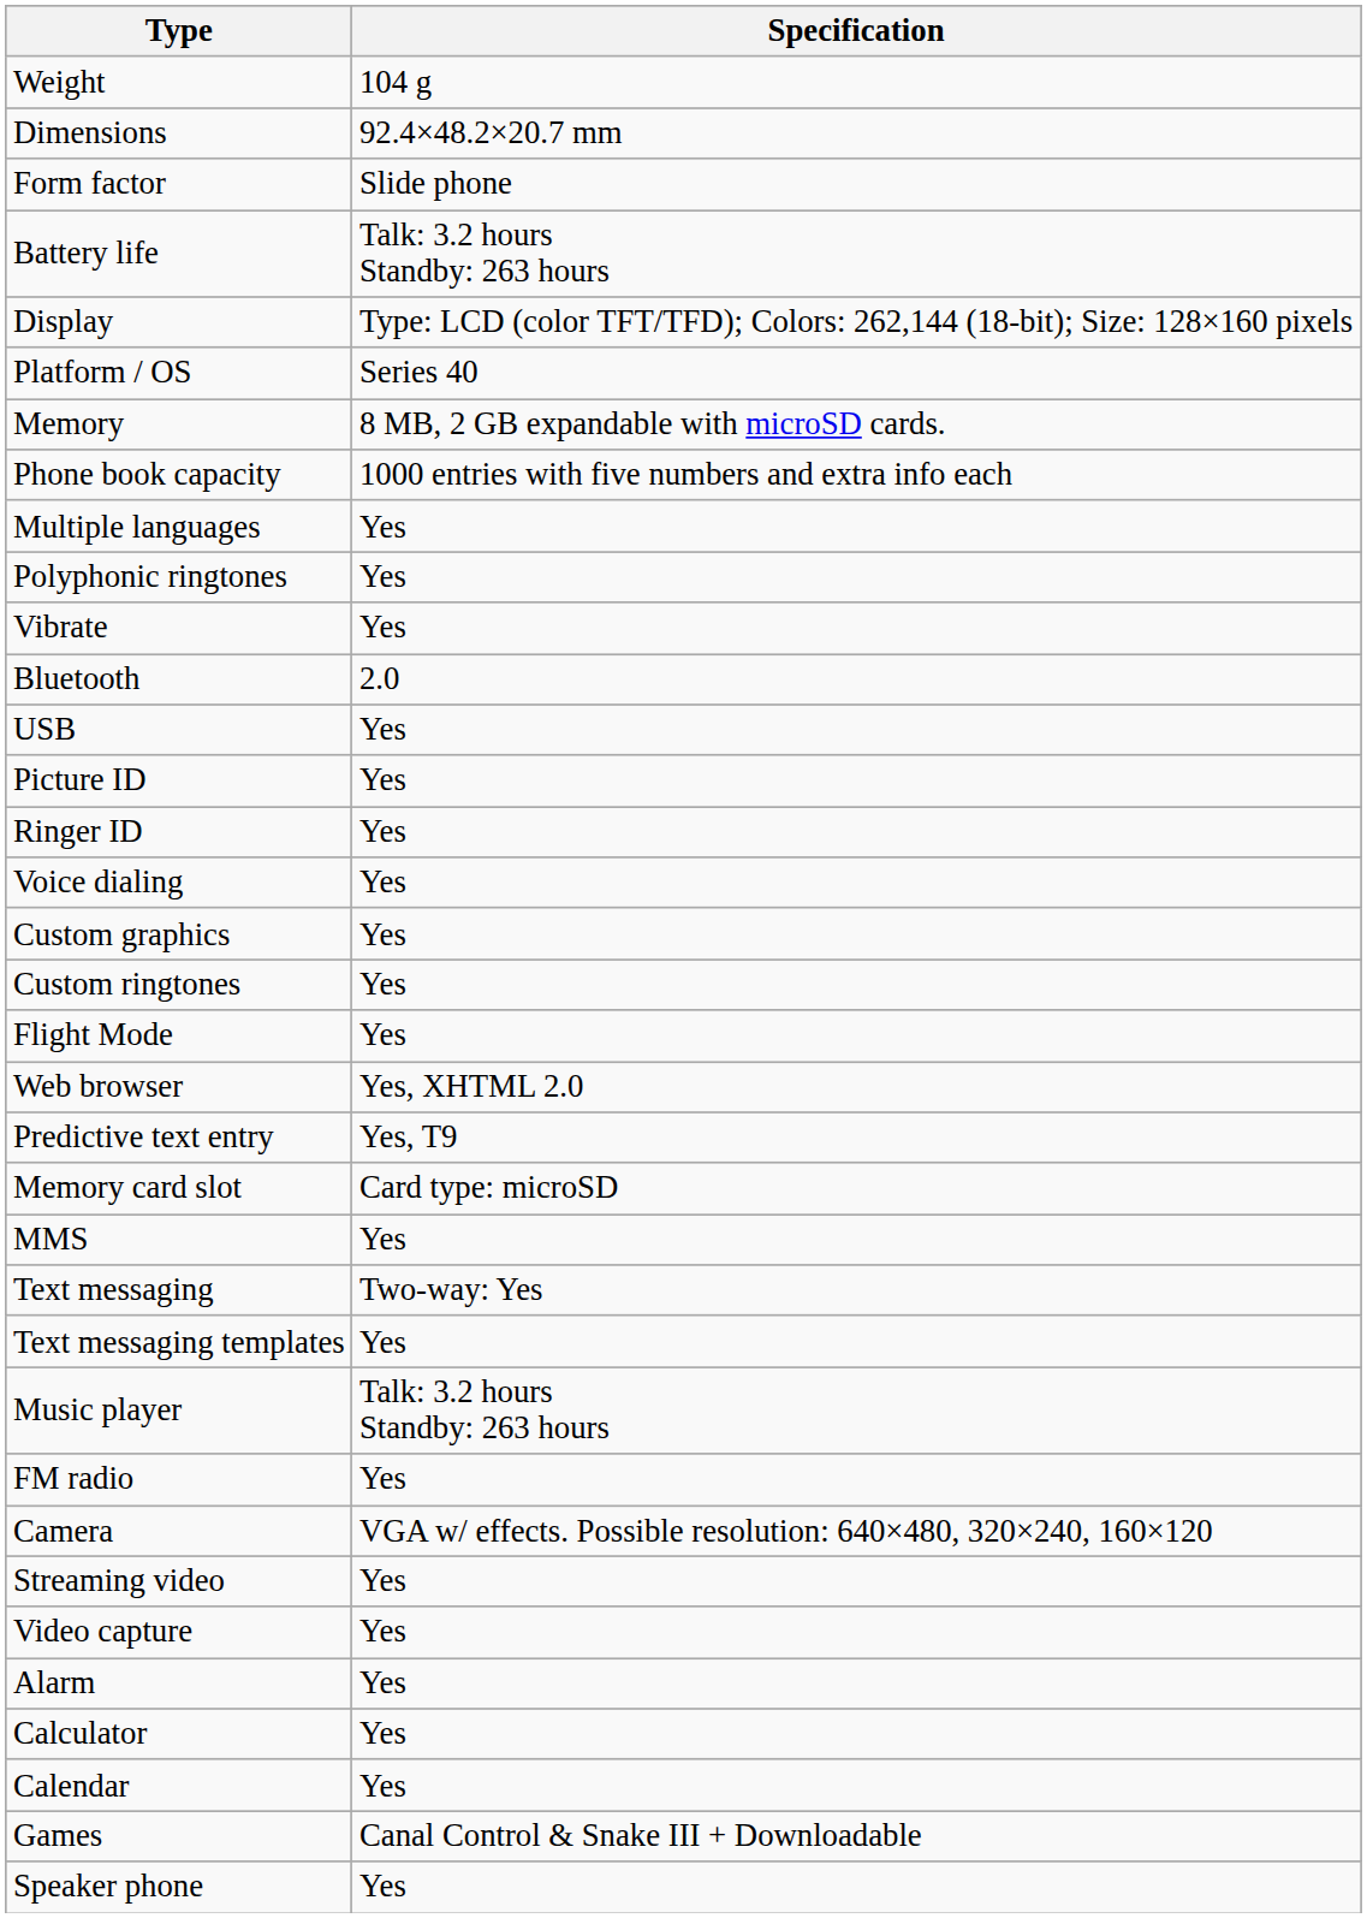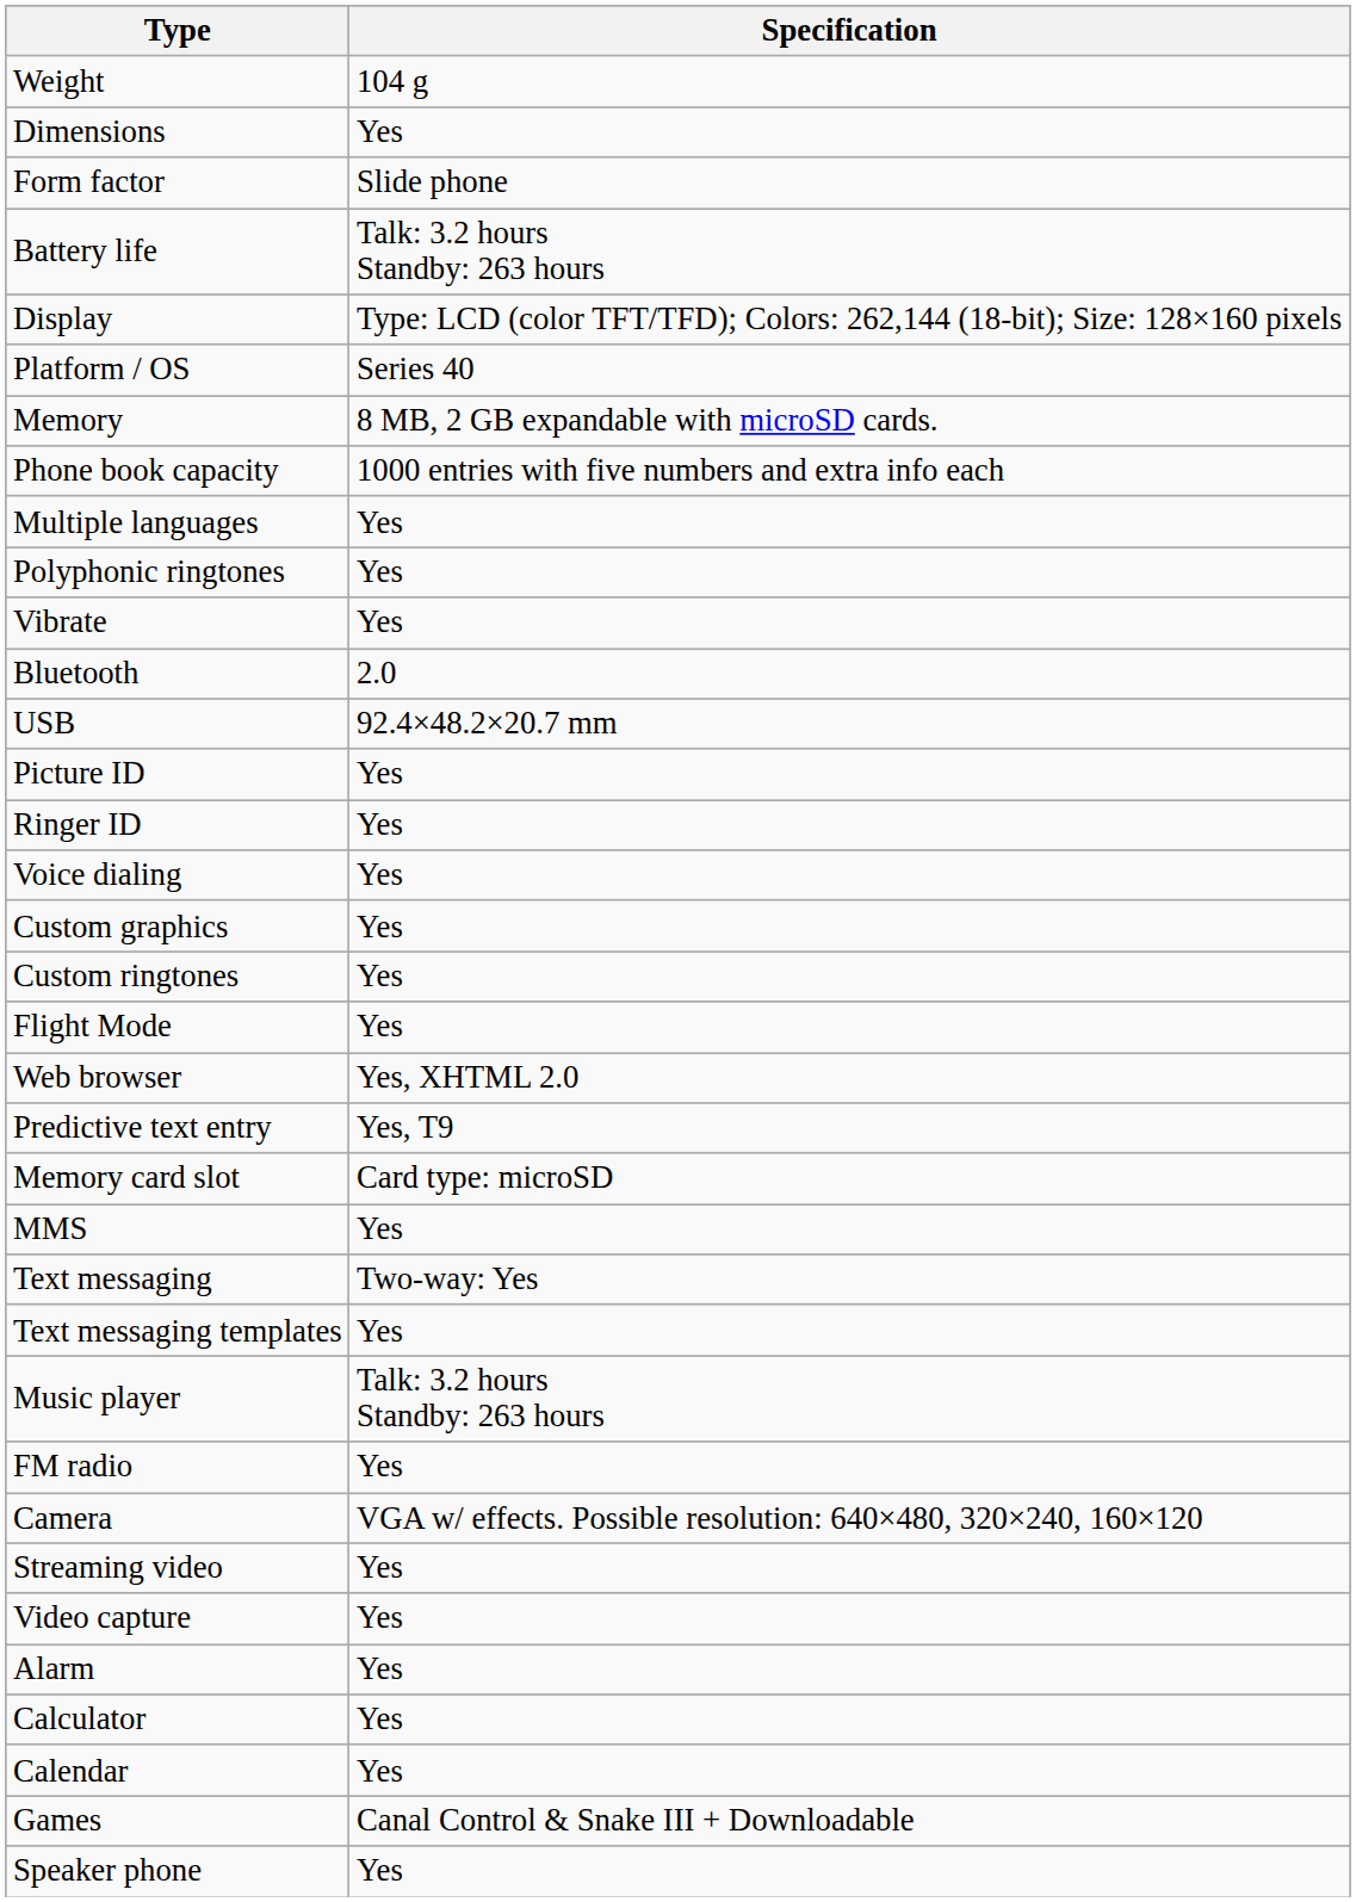 <table class="wikitable">
 <tr>
 <th>Type</th>
 <th>Specification</th>
 </tr>
 <tr>
 <td>Weight</td>
 <td>104 g</td>
 </tr>
 <tr>
 <td>Dimensions</td>
-<td>92.4×48.2×20.7 mm</td>
+<td>Yes</td>
 </tr>
 <tr>
 <td>Form factor</td>
 <td>Slide phone</td>
 </tr>
 <tr>
 <td>Battery life</td>
 <td>Talk: 3.2 hours<br>Standby: 263 hours</td>
 </tr>
 <tr>
 <td>Display</td>
 <td>Type: LCD (color TFT/TFD); Colors: 262,144 (18-bit); Size: 128×160 pixels</td>
 </tr>
 <tr>
 <td>Platform / OS</td>
 <td>Series 40</td>
 </tr>
 <tr>
 <td>Memory</td>
 <td>8 MB, 2 GB expandable with <a href='#'>microSD</a> cards.</td>
 </tr>
 <tr>
 <td>Phone book capacity</td>
 <td>1000 entries with five numbers and extra info each</td>
 </tr>
 <tr>
 <td>Multiple languages</td>
 <td>Yes</td>
 </tr>
 <tr>
 <td>Polyphonic ringtones</td>
 <td>Yes</td>
 </tr>
 <tr>
 <td>Vibrate</td>
 <td>Yes</td>
 </tr>
 <tr>
 <td>Bluetooth</td>
 <td>2.0</td>
 </tr>
 <tr>
 <td>USB</td>
-<td>Yes</td>
+<td>92.4×48.2×20.7 mm</td>
 </tr>
 <tr>
 <td>Picture ID</td>
 <td>Yes</td>
 </tr>
 <tr>
 <td>Ringer ID</td>
 <td>Yes</td>
 </tr>
 <tr>
 <td>Voice dialing</td>
 <td>Yes</td>
 </tr>
 <tr>
 <td>Custom graphics</td>
 <td>Yes</td>
 </tr>
 <tr>
 <td>Custom ringtones</td>
 <td>Yes</td>
 </tr>
 <tr>
 <td>Flight Mode</td>
 <td>Yes</td>
 </tr>
 <tr>
 <td>Web browser</td>
 <td>Yes, XHTML 2.0</td>
 </tr>
 <tr>
 <td>Predictive text entry</td>
 <td>Yes, T9</td>
 </tr>
 <tr>
 <td>Memory card slot</td>
 <td>Card type: microSD</td>
 </tr>
 <tr>
 <td>MMS</td>
 <td>Yes</td>
 </tr>
 <tr>
 <td>Text messaging</td>
 <td>Two-way: Yes</td>
 </tr>
 <tr>
 <td>Text messaging templates</td>
 <td>Yes</td>
 </tr>
 <tr>
 <td>Music player</td>
 <td>Talk: 3.2 hours<br>Standby: 263 hours</td>
 </tr>
 <tr>
 <td>FM radio</td>
 <td>Yes</td>
 </tr>
 <tr>
 <td>Camera</td>
 <td>VGA w/ effects. Possible resolution: 640×480, 320×240, 160×120</td>
 </tr>
 <tr>
 <td>Streaming video</td>
 <td>Yes</td>
 </tr>
 <tr>
 <td>Video capture</td>
 <td>Yes</td>
 </tr>
 <tr>
 <td>Alarm</td>
 <td>Yes</td>
 </tr>
 <tr>
 <td>Calculator</td>
 <td>Yes</td>
 </tr>
 <tr>
 <td>Calendar</td>
 <td>Yes</td>
 </tr>
 <tr>
 <td>Games</td>
 <td>Canal Control & Snake III + Downloadable</td>
 </tr>
 <tr>
 <td>Speaker phone</td>
 <td>Yes</td>
 </tr>
 </table>
